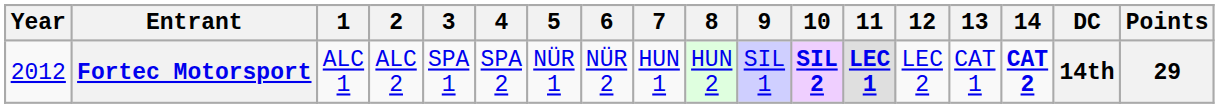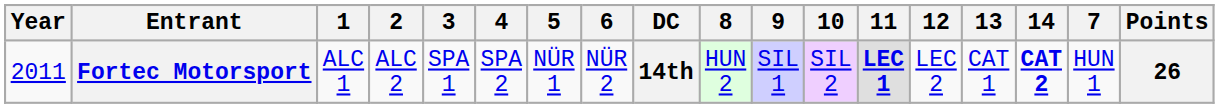 <table class="wikitable" style="text-align:center; font-size:85%">
 <tr>
 <th>Year</th>
 <th>Entrant</th>
 <th>1</th>
 <th>2</th>
 <th>3</th>
 <th>4</th>
 <th>5</th>
 <th>6</th>
-<th>7</th>
+<th>DC</th>
 <th>8</th>
 <th>9</th>
 <th>10</th>
 <th>11</th>
 <th>12</th>
 <th>13</th>
 <th>14</th>
-<th>DC</th>
+<th>7</th>
 <th>Points</th>
 </tr>
 <tr>
-<td><a href='#'>2012</a></td>
+<td><a href='#'>2011</a></td>
 <th nowrap><a href='#'>Fortec Motorsport</a></th>
 <td style="background:#;"><a href='#'>ALC<br>1</a><br></td>
 <td style="background:#;"><a href='#'>ALC<br>2</a><br></td>
 <td style="background:#;"><a href='#'>SPA<br>1</a><br></td>
 <td style="background:#;"><a href='#'>SPA<br>2</a><br></td>
 <td style="background:#;"><a href='#'>NÜR<br>1</a><br></td>
 <td style="background:#;"><a href='#'>NÜR<br>2</a><br></td>
-<td style="background:#;"><a href='#'>HUN<br>1</a><br></td>
+<th>14th</th>
 <td style="background:#dfffdf;"><a href='#'>HUN<br>2</a><br></td>
 <td style="background:#cfcfff;"><a href='#'>SIL<br>1</a><br></td>
-<td style="background:#efcfff;"><strong><a href='#'>SIL<br>2</a><br></strong></td>
+<td style="background:#efcfff;"><a href='#'>SIL<br>2</a><br></td>
 <td style="background:#dfdfdf;"><strong><a href='#'>LEC<br>1</a></strong><br></td>
 <td style="background:#;"><a href='#'>LEC<br>2</a><br></td>
 <td style="background:#;"><a href='#'>CAT<br>1</a><br></td>
 <td style="background:#;"><strong><a href='#'>CAT<br>2</a><br></strong></td>
-<th>14th</th>
-<th>29</th>
+<td style="background:#;"><a href='#'>HUN<br>1</a><br></td>
+<th>26</th>
 </tr>
 </table>
